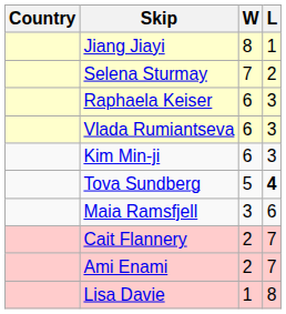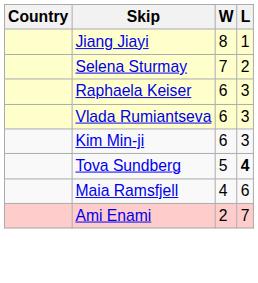 <table class=wikitable>
 <tr>
 <th>Country</th>
 <th>Skip</th>
 <th>W</th>
 <th>L</th>
 </tr>
 <tr bgcolor=#ffffcc>
 <td></td>
 <td><a href='#'>Jiang Jiayi</a></td>
 <td>8</td>
 <td>1</td>
 </tr>
 <tr bgcolor=#ffffcc>
 <td></td>
 <td><a href='#'>Selena Sturmay</a></td>
 <td>7</td>
 <td>2</td>
 </tr>
 <tr bgcolor=#ffffcc>
 <td></td>
 <td><a href='#'>Raphaela Keiser</a></td>
 <td>6</td>
 <td>3</td>
 </tr>
 <tr bgcolor=#ffffcc>
 <td></td>
 <td><a href='#'>Vlada Rumiantseva</a></td>
 <td>6</td>
 <td>3</td>
 </tr>
 <tr>
 <td></td>
 <td><a href='#'>Kim Min-ji</a></td>
 <td>6</td>
 <td>3</td>
 </tr>
 <tr>
 <td></td>
 <td><a href='#'>Tova Sundberg</a></td>
 <td>5</td>
 <td><strong>4</strong></td>
 </tr>
 <tr>
 <td></td>
 <td><a href='#'>Maia Ramsfjell</a></td>
-<td>3</td>
+<td>4</td>
 <td>6</td>
-</tr>
-<tr bgcolor=#ffcccc>
-<td></td>
-<td><a href='#'>Cait Flannery</a></td>
-<td>2</td>
-<td>7</td>
 </tr>
 <tr bgcolor=#ffcccc>
 <td></td>
 <td><a href='#'>Ami Enami</a></td>
 <td>2</td>
 <td>7</td>
 </tr>
-<tr bgcolor=#ffcccc>
-<td></td>
-<td><a href='#'>Lisa Davie</a></td>
-<td>1</td>
-<td>8</td>
-</tr>
 </table>
